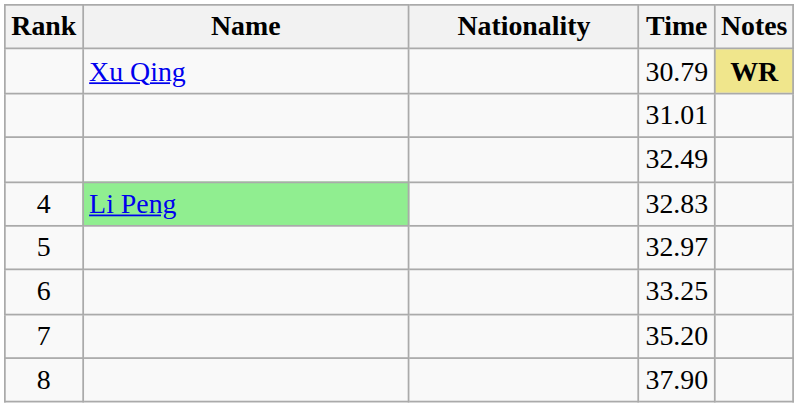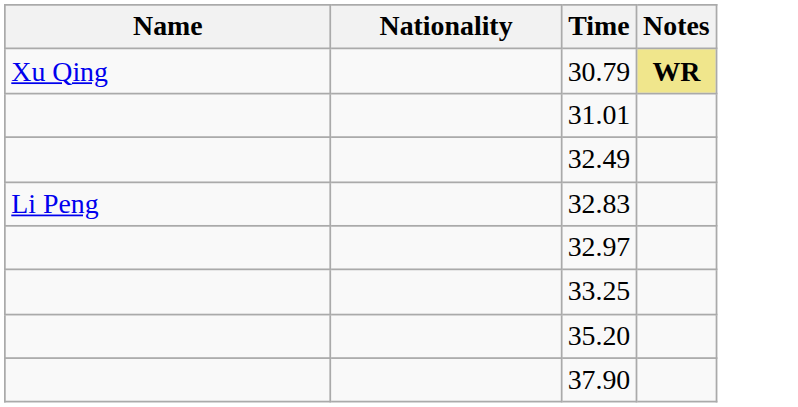 <table class="wikitable sortable" style="text-align:center">
 <tr>
-<th>Rank</th>
 <th style="width:180px">Name</th>
 <th style="width:125px">Nationality</th>
 <th>Time</th>
 <th>Notes</th>
 </tr>
 <tr>
-<td></td>
 <td style="text-align:left;"><a href='#'>Xu Qing</a></td>
 <td style="text-align:left;"></td>
 <td>30.79</td>
 <td style="background: khaki;"><strong>WR</strong></td>
 </tr>
 <tr>
-<td></td>
 <td style="text-align:left;"></td>
 <td style="text-align:left;"></td>
 <td>31.01</td>
 <td></td>
 </tr>
 <tr>
-<td></td>
 <td style="text-align:left;"></td>
 <td style="text-align:left;"></td>
 <td>32.49</td>
 <td></td>
 </tr>
 <tr>
-<td>4</td>
-<td style="background: lightgreen; text-align:left;"><a href='#'>Li Peng</a></td>
+<td style="text-align:left;"><a href='#'>Li Peng</a></td>
 <td style="text-align:left;"></td>
 <td>32.83</td>
 <td></td>
 </tr>
 <tr>
-<td>5</td>
 <td style="text-align:left;"></td>
 <td style="text-align:left;"></td>
 <td>32.97</td>
 <td></td>
 </tr>
 <tr>
-<td>6</td>
 <td style="text-align:left;"></td>
 <td style="text-align:left;"></td>
 <td>33.25</td>
 <td></td>
 </tr>
 <tr>
-<td>7</td>
 <td style="text-align:left;"></td>
 <td style="text-align:left;"></td>
 <td>35.20</td>
 <td></td>
 </tr>
 <tr>
-<td>8</td>
 <td style="text-align:left;"></td>
 <td style="text-align:left;"></td>
 <td>37.90</td>
 <td></td>
 </tr>
 </table>
